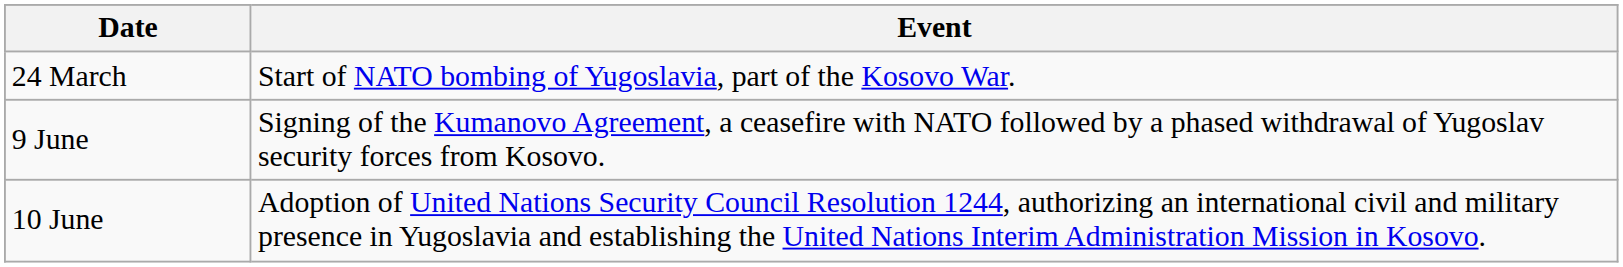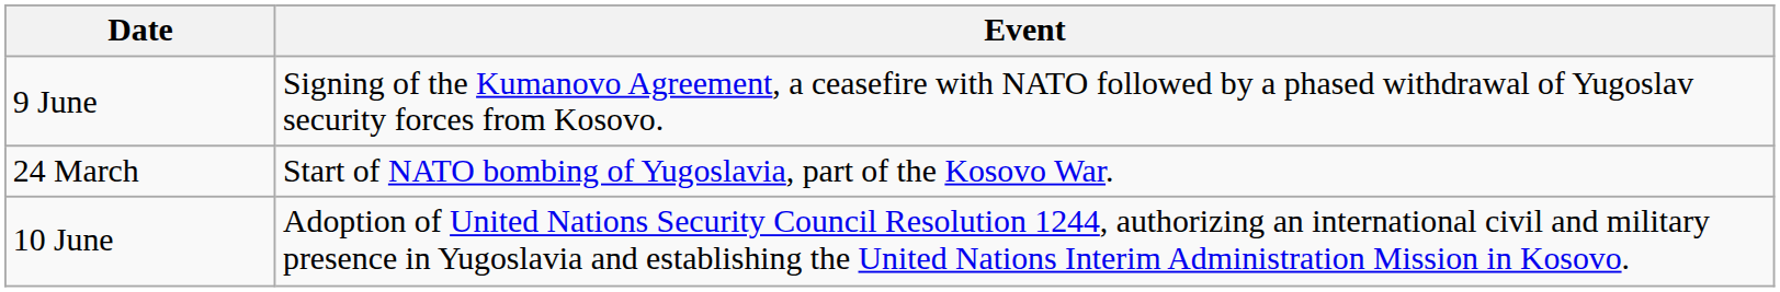 <table class="wikitable">
 <tr>
 <th width="125">Date</th>
 <th>Event</th>
 </tr>
 <tr>
+<td>9 June</td>
+<td>Signing of the <a href='#'>Kumanovo Agreement</a>, a ceasefire with NATO followed by a phased withdrawal of Yugoslav security forces from Kosovo.</td>
+</tr>
+<tr>
 <td>24 March</td>
 <td>Start of <a href='#'>NATO bombing of Yugoslavia</a>, part of the <a href='#'>Kosovo War</a>.</td>
-</tr>
-<tr>
-<td>9 June</td>
-<td>Signing of the <a href='#'>Kumanovo Agreement</a>, a ceasefire with NATO followed by a phased withdrawal of Yugoslav security forces from Kosovo.</td>
 </tr>
 <tr>
 <td>10 June</td>
 <td>Adoption of <a href='#'>United Nations Security Council Resolution 1244</a>, authorizing an international civil and military presence in Yugoslavia and establishing the <a href='#'>United Nations Interim Administration Mission in Kosovo</a>.</td>
 </tr>
 </table>
